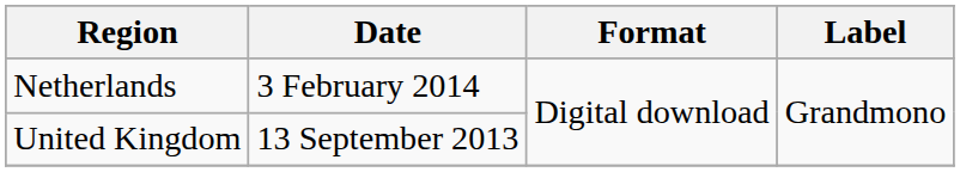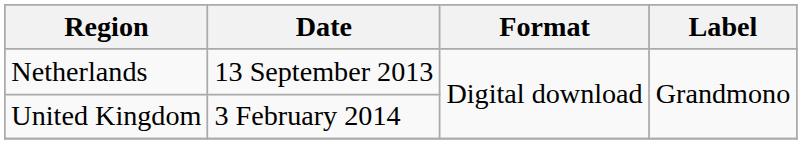 <table class=wikitable>
 <tr>
 <th>Region</th>
 <th>Date</th>
 <th>Format</th>
 <th>Label</th>
 </tr>
 <tr>
 <td>Netherlands</td>
-<td>3 February 2014</td>
+<td>13 September 2013</td>
 <td rowspan="2">Digital download</td>
 <td rowspan="2">Grandmono</td>
 </tr>
 <tr>
 <td>United Kingdom</td>
-<td>13 September 2013</td>
+<td>3 February 2014</td>
 </tr>
 <tr>
 </tr>
 </table>
